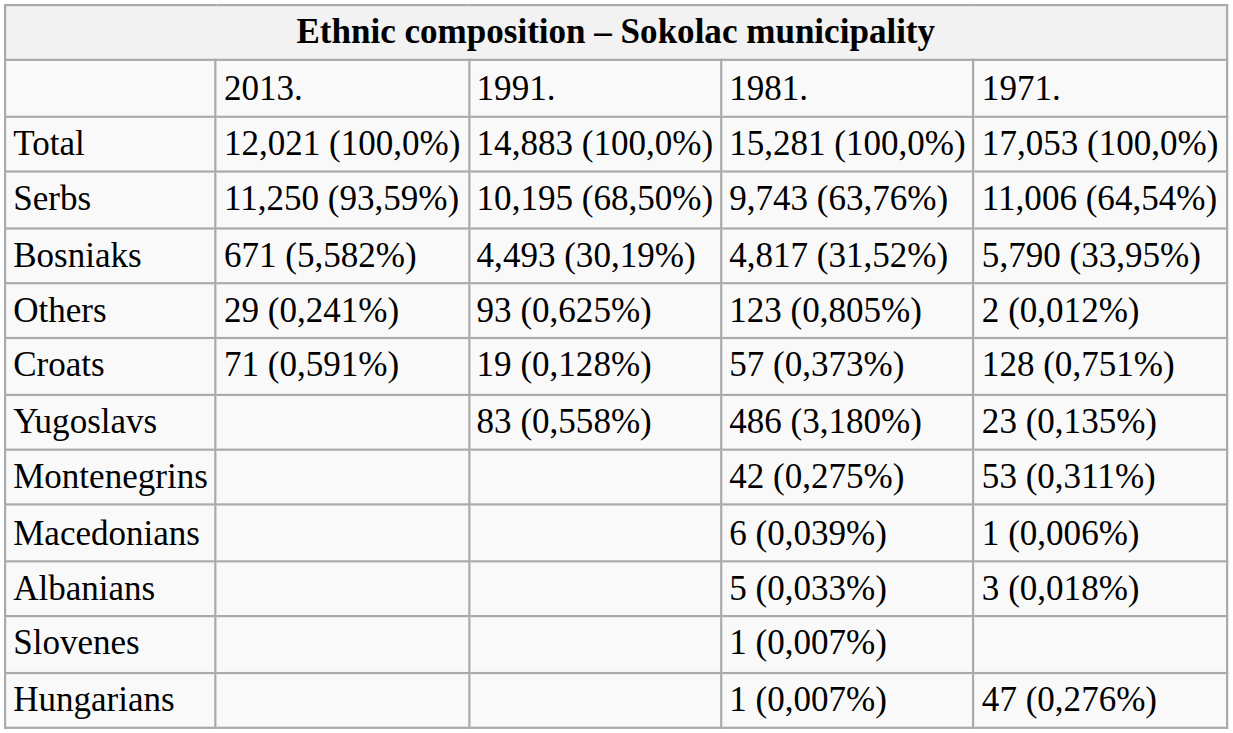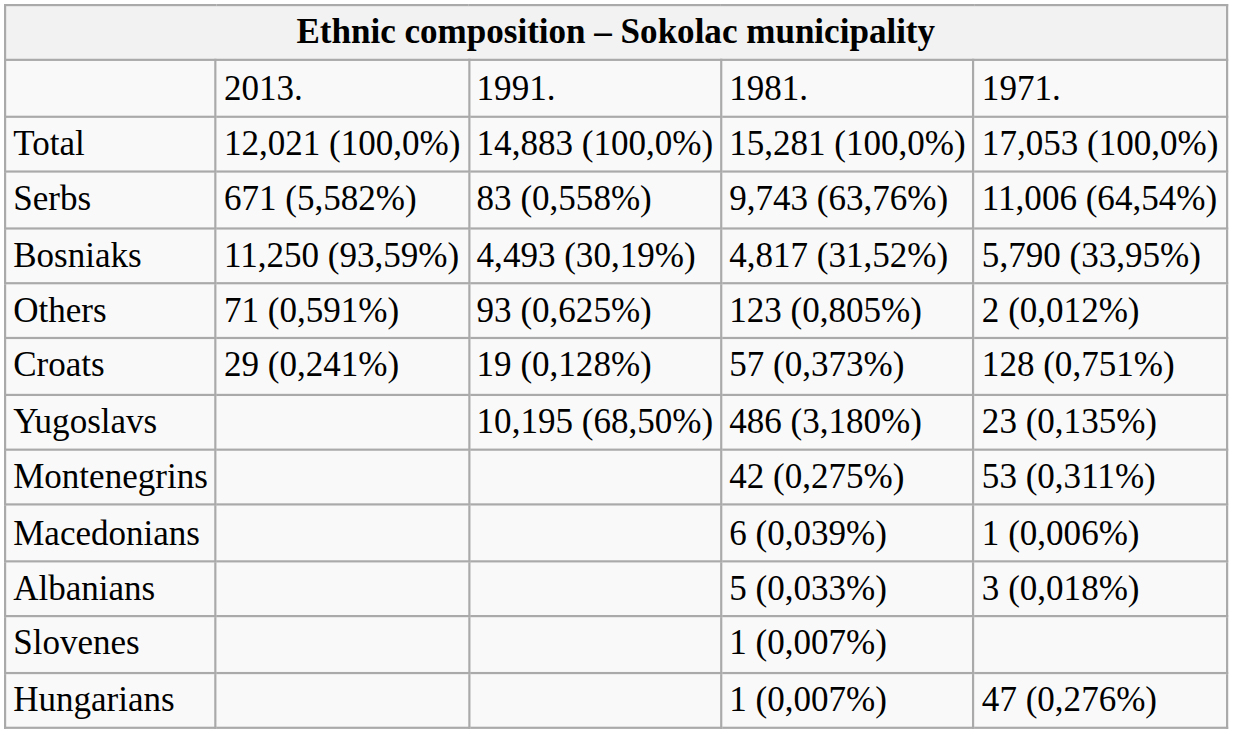 <table class="wikitable">
 <tr>
 <th colspan="8">Ethnic composition – Sokolac municipality</th>
 </tr>
 <tr>
 <td></td>
 <td>2013.</td>
 <td>1991.</td>
 <td>1981.</td>
 <td>1971.</td>
 </tr>
 <tr>
 <td>Total</td>
 <td>12,021 (100,0%)</td>
 <td>14,883 (100,0%)</td>
 <td>15,281 (100,0%)</td>
 <td>17,053 (100,0%)</td>
 </tr>
 <tr>
 <td>Serbs</td>
-<td>11,250 (93,59%)</td>
-<td>10,195 (68,50%)</td>
+<td>671 (5,582%)</td>
+<td>83 (0,558%)</td>
 <td>9,743 (63,76%)</td>
 <td>11,006 (64,54%)</td>
 </tr>
 <tr>
 <td>Bosniaks</td>
-<td>671 (5,582%)</td>
+<td>11,250 (93,59%)</td>
 <td>4,493 (30,19%)</td>
 <td>4,817 (31,52%)</td>
 <td>5,790 (33,95%)</td>
 </tr>
 <tr>
 <td>Others</td>
-<td>29 (0,241%)</td>
+<td>71 (0,591%)</td>
 <td>93 (0,625%)</td>
 <td>123 (0,805%)</td>
 <td>2 (0,012%)</td>
 </tr>
 <tr>
 <td>Croats</td>
-<td>71 (0,591%)</td>
+<td>29 (0,241%)</td>
 <td>19 (0,128%)</td>
 <td>57 (0,373%)</td>
 <td>128 (0,751%)</td>
 </tr>
 <tr>
 <td>Yugoslavs</td>
 <td></td>
-<td>83 (0,558%)</td>
+<td>10,195 (68,50%)</td>
 <td>486 (3,180%)</td>
 <td>23 (0,135%)</td>
 </tr>
 <tr>
 <td>Montenegrins</td>
 <td></td>
 <td></td>
 <td>42 (0,275%)</td>
 <td>53 (0,311%)</td>
 </tr>
 <tr>
 <td>Macedonians</td>
 <td></td>
 <td></td>
 <td>6 (0,039%)</td>
 <td>1 (0,006%)</td>
 </tr>
 <tr>
 <td>Albanians</td>
 <td></td>
 <td></td>
 <td>5 (0,033%)</td>
 <td>3 (0,018%)</td>
 </tr>
 <tr>
 <td>Slovenes</td>
 <td></td>
 <td></td>
 <td>1 (0,007%)</td>
 <td></td>
 </tr>
 <tr>
 <td>Hungarians</td>
 <td></td>
 <td></td>
 <td>1 (0,007%)</td>
 <td>47 (0,276%)</td>
 </tr>
 </table>
